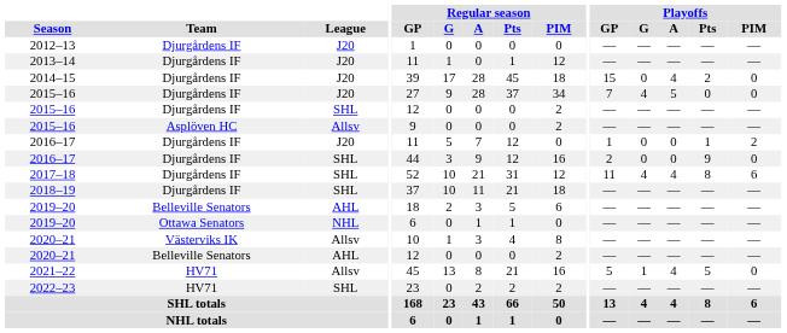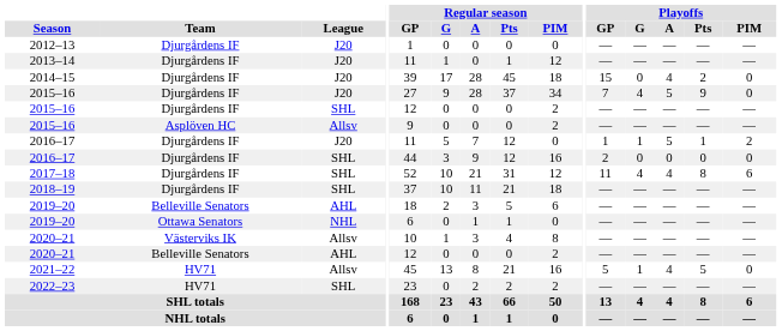 <table border="0" cellpadding="1" cellspacing="0" style="text-align:center; width:60em">
 <tr bgcolor="#e0e0e0">
 <th colspan="3" bgcolor="#ffffff"></th>
 <th rowspan="99" bgcolor="#ffffff"></th>
 <th colspan="5"><a href='#'>Regular season</a></th>
 <th rowspan="99" bgcolor="#ffffff"></th>
 <th colspan="5"><a href='#'>Playoffs</a></th>
 </tr>
 <tr bgcolor="#e0e0e0">
 <th><a href='#'>Season</a></th>
 <th>Team</th>
 <th>League</th>
 <th>GP</th>
 <th><a href='#'>G</a></th>
 <th><a href='#'>A</a></th>
 <th><a href='#'>Pts</a></th>
 <th><a href='#'>PIM</a></th>
 <th>GP</th>
 <th>G</th>
 <th>A</th>
 <th>Pts</th>
 <th>PIM</th>
 </tr>
 <tr>
 <td>2012–13</td>
 <td><a href='#'>Djurgårdens IF</a></td>
 <td><a href='#'>J20</a></td>
 <td>1</td>
 <td>0</td>
 <td>0</td>
 <td>0</td>
 <td>0</td>
 <td>—</td>
 <td>—</td>
 <td>—</td>
 <td>—</td>
 <td>—</td>
 </tr>
 <tr style="background:#f0f0f0;">
 <td>2013–14</td>
 <td>Djurgårdens IF</td>
 <td>J20</td>
 <td>11</td>
 <td>1</td>
 <td>0</td>
 <td>1</td>
 <td>12</td>
 <td>—</td>
 <td>—</td>
 <td>—</td>
 <td>—</td>
 <td>—</td>
 </tr>
 <tr>
 <td>2014–15</td>
 <td>Djurgårdens IF</td>
 <td>J20</td>
 <td>39</td>
 <td>17</td>
 <td>28</td>
 <td>45</td>
 <td>18</td>
 <td>15</td>
 <td>0</td>
 <td>4</td>
 <td>2</td>
 <td>0</td>
 </tr>
 <tr style="background:#f0f0f0;">
 <td>2015–16</td>
 <td>Djurgårdens IF</td>
 <td>J20</td>
 <td>27</td>
 <td>9</td>
 <td>28</td>
 <td>37</td>
 <td>34</td>
 <td>7</td>
 <td>4</td>
 <td>5</td>
-<td>0</td>
+<td>9</td>
 <td>0</td>
 </tr>
 <tr>
 <td><a href='#'>2015–16</a></td>
 <td>Djurgårdens IF</td>
 <td><a href='#'>SHL</a></td>
 <td>12</td>
 <td>0</td>
 <td>0</td>
 <td>0</td>
 <td>2</td>
 <td>—</td>
 <td>—</td>
 <td>—</td>
 <td>—</td>
 <td>—</td>
 </tr>
 <tr style="background:#f0f0f0;">
 <td><a href='#'>2015–16</a></td>
 <td><a href='#'>Asplöven HC</a></td>
 <td><a href='#'>Allsv</a></td>
 <td>9</td>
 <td>0</td>
 <td>0</td>
 <td>0</td>
 <td>2</td>
 <td>—</td>
 <td>—</td>
 <td>—</td>
 <td>—</td>
 <td>—</td>
 </tr>
 <tr>
 <td>2016–17</td>
 <td>Djurgårdens IF</td>
 <td>J20</td>
 <td>11</td>
 <td>5</td>
 <td>7</td>
 <td>12</td>
 <td>0</td>
 <td>1</td>
-<td>0</td>
-<td>0</td>
+<td>1</td>
+<td>5</td>
 <td>1</td>
 <td>2</td>
 </tr>
 <tr style="background:#f0f0f0;">
 <td><a href='#'>2016–17</a></td>
 <td>Djurgårdens IF</td>
 <td>SHL</td>
 <td>44</td>
 <td>3</td>
 <td>9</td>
 <td>12</td>
 <td>16</td>
 <td>2</td>
 <td>0</td>
 <td>0</td>
-<td>9</td>
+<td>0</td>
 <td>0</td>
 </tr>
 <tr>
 <td><a href='#'>2017–18</a></td>
 <td>Djurgårdens IF</td>
 <td>SHL</td>
 <td>52</td>
 <td>10</td>
 <td>21</td>
 <td>31</td>
 <td>12</td>
 <td>11</td>
 <td>4</td>
 <td>4</td>
 <td>8</td>
 <td>6</td>
 </tr>
 <tr style="background:#f0f0f0;">
 <td><a href='#'>2018–19</a></td>
 <td>Djurgårdens IF</td>
 <td>SHL</td>
 <td>37</td>
 <td>10</td>
 <td>11</td>
 <td>21</td>
 <td>18</td>
 <td>—</td>
 <td>—</td>
 <td>—</td>
 <td>—</td>
 <td>—</td>
 </tr>
 <tr>
 <td><a href='#'>2019–20</a></td>
 <td><a href='#'>Belleville Senators</a></td>
 <td><a href='#'>AHL</a></td>
 <td>18</td>
 <td>2</td>
 <td>3</td>
 <td>5</td>
 <td>6</td>
 <td>—</td>
 <td>—</td>
 <td>—</td>
 <td>—</td>
 <td>—</td>
 </tr>
 <tr style="background:#f0f0f0;">
 <td><a href='#'>2019–20</a></td>
 <td><a href='#'>Ottawa Senators</a></td>
 <td><a href='#'>NHL</a></td>
 <td>6</td>
 <td>0</td>
 <td>1</td>
 <td>1</td>
 <td>0</td>
 <td>—</td>
 <td>—</td>
 <td>—</td>
 <td>—</td>
 <td>—</td>
 </tr>
 <tr>
 <td><a href='#'>2020–21</a></td>
 <td><a href='#'>Västerviks IK</a></td>
 <td>Allsv</td>
 <td>10</td>
 <td>1</td>
 <td>3</td>
 <td>4</td>
 <td>8</td>
 <td>—</td>
 <td>—</td>
 <td>—</td>
 <td>—</td>
 <td>—</td>
 </tr>
 <tr style="background:#f0f0f0;">
 <td><a href='#'>2020–21</a></td>
 <td>Belleville Senators</td>
 <td>AHL</td>
 <td>12</td>
 <td>0</td>
 <td>0</td>
 <td>0</td>
 <td>2</td>
 <td>—</td>
 <td>—</td>
 <td>—</td>
 <td>—</td>
 <td>—</td>
 </tr>
 <tr>
 <td><a href='#'>2021–22</a></td>
 <td><a href='#'>HV71</a></td>
 <td>Allsv</td>
 <td>45</td>
 <td>13</td>
 <td>8</td>
 <td>21</td>
 <td>16</td>
 <td>5</td>
 <td>1</td>
 <td>4</td>
 <td>5</td>
 <td>0</td>
 </tr>
 <tr style="background:#f0f0f0;">
 <td><a href='#'>2022–23</a></td>
 <td>HV71</td>
 <td>SHL</td>
 <td>23</td>
 <td>0</td>
 <td>2</td>
 <td>2</td>
 <td>2</td>
 <td>—</td>
 <td>—</td>
 <td>—</td>
 <td>—</td>
 <td>—</td>
 </tr>
 <tr style="background:#e0e0e0;">
 <th colspan="3">SHL totals</th>
 <th>168</th>
 <th>23</th>
 <th>43</th>
 <th>66</th>
 <th>50</th>
 <th>13</th>
 <th>4</th>
 <th>4</th>
 <th>8</th>
 <th>6</th>
 </tr>
 <tr style="background:#e0e0e0;">
 <th colspan="3">NHL totals</th>
 <th>6</th>
 <th>0</th>
 <th>1</th>
 <th>1</th>
 <th>0</th>
 <th>—</th>
 <th>—</th>
 <th>—</th>
 <th>—</th>
 <th>—</th>
 </tr>
 </table>
